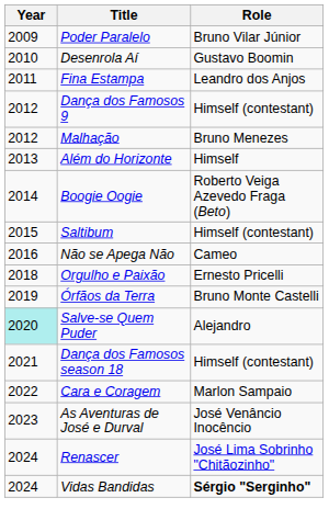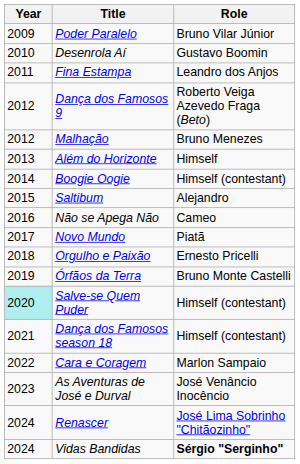 <table class="wikitable sortable">
 <tr>
 <th width=055>Year</th>
 <th width=150>Title</th>
 <th width=150>Role</th>
 </tr>
 <tr>
 <td>2009</td>
 <td><em><a href='#'>Poder Paralelo</a></em></td>
 <td>Bruno Vilar Júnior</td>
 </tr>
 <tr>
 <td>2010</td>
 <td><em>Desenrola Aí</em></td>
 <td>Gustavo Boomin</td>
 </tr>
 <tr>
 <td>2011</td>
 <td><em><a href='#'>Fina Estampa</a></em></td>
 <td>Leandro dos Anjos</td>
 </tr>
 <tr>
 <td>2012</td>
 <td><em><a href='#'>Dança dos Famosos 9</a></em></td>
-<td>Himself (contestant)</td>
+<td>Roberto Veiga Azevedo Fraga (<em>Beto</em>)</td>
 </tr>
 <tr>
 <td>2012</td>
 <td><em><a href='#'>Malhação</a></em></td>
 <td>Bruno Menezes</td>
 </tr>
 <tr>
 <td>2013</td>
 <td><em><a href='#'>Além do Horizonte</a></em></td>
 <td>Himself</td>
 </tr>
 <tr>
 <td>2014</td>
 <td><em><a href='#'>Boogie Oogie</a></em></td>
-<td>Roberto Veiga Azevedo Fraga (<em>Beto</em>)</td>
+<td>Himself (contestant)</td>
 </tr>
 <tr>
 <td>2015</td>
 <td><em><a href='#'>Saltibum</a></em></td>
-<td>Himself (contestant)</td>
+<td>Alejandro</td>
 </tr>
 <tr>
 <td>2016</td>
 <td><em>Não se Apega Não</em></td>
 <td>Cameo</td>
+</tr>
+<tr>
+<td>2017</td>
+<td><a href='#'><em>Novo Mundo</em></a></td>
+<td>Piatã</td>
 </tr>
 <tr>
 <td>2018</td>
 <td><em><a href='#'>Orgulho e Paixão</a></em></td>
 <td>Ernesto Pricelli</td>
 </tr>
 <tr>
 <td>2019</td>
 <td><em><a href='#'>Órfãos da Terra</a></em></td>
 <td>Bruno Monte Castelli</td>
 </tr>
 <tr>
 <td style="background: paleturquoise;">2020</td>
 <td><em><a href='#'>Salve-se Quem Puder</a></em></td>
-<td>Alejandro</td>
+<td>Himself (contestant)</td>
 </tr>
 <tr>
 <td>2021</td>
 <td><a href='#'><em>Dança dos Famosos season 18</em></a></td>
 <td>Himself (contestant)</td>
 </tr>
 <tr>
 <td>2022</td>
 <td><em><a href='#'>Cara e Coragem</a></em></td>
 <td>Marlon Sampaio</td>
 </tr>
 <tr>
 <td>2023</td>
 <td><em>As Aventuras de José e Durval</em></td>
 <td>José Venâncio Inocêncio</td>
 </tr>
 <tr>
 <td>2024</td>
 <td><em><a href='#'>Renascer</a></em></td>
 <td><a href='#'>José Lima Sobrinho "Chitãozinho"</a></td>
 </tr>
 <tr>
 <td>2024</td>
 <td><em>Vidas Bandidas</em></td>
 <td><strong>Sérgio "Serginho"</strong></td>
 </tr>
 </table>
